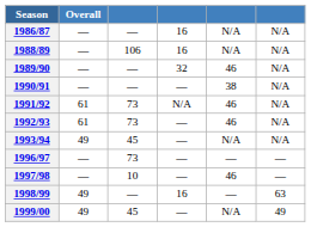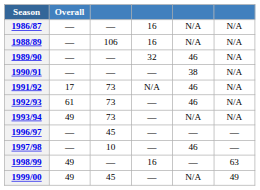 <table class="wikitable" style="font-size:86%; text-align:center; border:grey solid 1px; border-collapse:collapse; background:#ffffff;">
 <tr>
 <th style="background-color:#369; color:white; width:60px;"> Season </th>
 <th style="background-color:#4180be; color:white; width:55px;">Overall</th>
 <th style="background-color:#4180be; color:white; width:55px;"></th>
 <th style="background-color:#4180be; color:white; width:55px;"></th>
 <th style="background-color:#4180be; color:white; width:55px;"></th>
 <th style="background-color:#4180be; color:white; width:55px;"></th>
 </tr>
 <tr>
 <th scope=row align=center><a href='#'>1986/87</a></th>
 <td align=center>—</td>
 <td align=center>—</td>
 <td align=center>16</td>
 <td align=center>N/A</td>
 <td align=center>N/A</td>
 </tr>
 <tr>
 <th scope=row align=center><a href='#'>1988/89</a></th>
 <td align=center>—</td>
 <td align=center>106</td>
 <td align=center>16</td>
 <td align=center>N/A</td>
 <td align=center>N/A</td>
 </tr>
 <tr>
 <th scope=row align=center><a href='#'>1989/90</a></th>
 <td align=center>—</td>
 <td align=center>—</td>
 <td align=center>32</td>
 <td align=center>46</td>
 <td align=center>N/A</td>
 </tr>
 <tr>
 <th scope=row align=center><a href='#'>1990/91</a></th>
 <td align=center>—</td>
 <td align=center>—</td>
 <td align=center>—</td>
 <td align=center>38</td>
 <td align=center>N/A</td>
 </tr>
 <tr>
 <th scope=row align=center><a href='#'>1991/92</a></th>
-<td align=center>61</td>
+<td align=center>17</td>
 <td align=center>73</td>
 <td align=center>N/A</td>
 <td align=center>46</td>
 <td align=center>N/A</td>
 </tr>
 <tr>
 <th scope=row align=center><a href='#'>1992/93</a></th>
 <td align=center>61</td>
 <td align=center>73</td>
 <td align=center>—</td>
 <td align=center>46</td>
 <td align=center>N/A</td>
 </tr>
 <tr>
 <th scope=row align=center><a href='#'>1993/94</a></th>
 <td align=center>49</td>
-<td align=center>45</td>
+<td align=center>73</td>
 <td align=center>—</td>
 <td align=center>N/A</td>
 <td align=center>N/A</td>
 </tr>
 <tr>
 <th scope=row align=center><a href='#'>1996/97</a></th>
 <td align=center>—</td>
-<td align=center>73</td>
+<td align=center>45</td>
 <td align=center>—</td>
 <td align=center>—</td>
 <td align=center>—</td>
 </tr>
 <tr>
 <th scope=row align=center><a href='#'>1997/98</a></th>
 <td align=center>—</td>
 <td align=center>10</td>
 <td align=center>—</td>
 <td align=center>46</td>
 <td align=center>—</td>
 </tr>
 <tr>
 <th scope=row align=center><a href='#'>1998/99</a></th>
 <td align=center>49</td>
 <td align=center>—</td>
 <td align=center>16</td>
 <td align=center>—</td>
 <td align=center>63</td>
 </tr>
 <tr>
 <th scope=row align=center><a href='#'>1999/00</a></th>
 <td align=center>49</td>
 <td align=center>45</td>
 <td align=center>—</td>
 <td align=center>N/A</td>
 <td align=center>49</td>
 </tr>
 </table>
